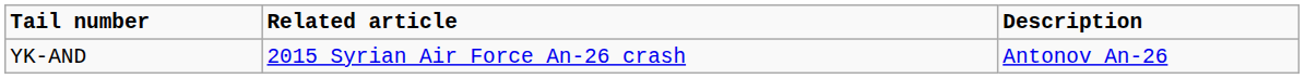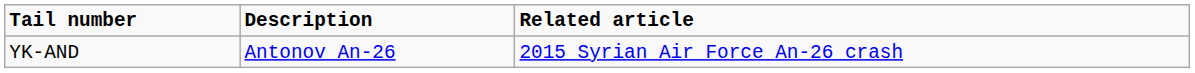 <table class="wikitable" width="90%">
 <tr>
 <td><strong>Tail number</strong></td>
+<td><strong>Description</strong></td>
 <td><strong>Related article</strong></td>
-<td><strong>Description</strong></td>
 </tr>
 <tr>
 <td>YK-AND</td>
+<td><a href='#'>Antonov An-26</a></td>
 <td><a href='#'>2015 Syrian Air Force An-26 crash</a></td>
-<td><a href='#'>Antonov An-26</a></td>
 </tr>
 </table>
